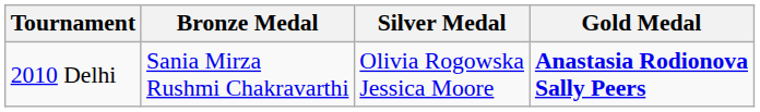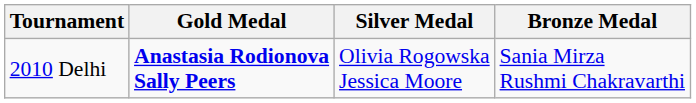 <table class="wikitable">
 <tr>
 <th>Tournament</th>
+<th>Gold Medal</th>
+<th>Silver Medal</th>
 <th>Bronze Medal</th>
-<th>Silver Medal</th>
-<th>Gold Medal</th>
 </tr>
 <tr>
 <td><a href='#'>2010</a> Delhi</td>
+<td> <strong><a href='#'>Anastasia Rodionova</a></strong><br> <strong><a href='#'>Sally Peers</a></strong></td>
+<td> <a href='#'>Olivia Rogowska</a><br> <a href='#'>Jessica Moore</a></td>
 <td> <a href='#'>Sania Mirza</a><br> <a href='#'>Rushmi Chakravarthi</a></td>
-<td> <a href='#'>Olivia Rogowska</a><br> <a href='#'>Jessica Moore</a></td>
-<td> <strong><a href='#'>Anastasia Rodionova</a></strong><br> <strong><a href='#'>Sally Peers</a></strong></td>
 </tr>
 </table>
